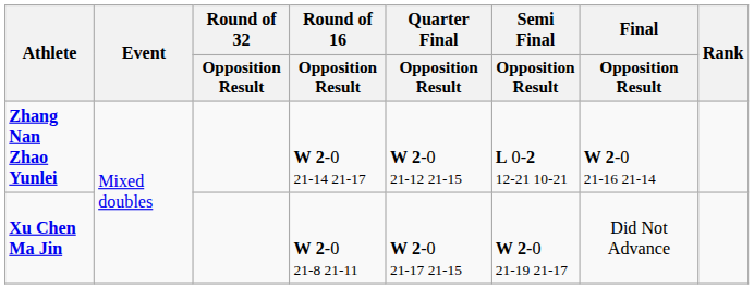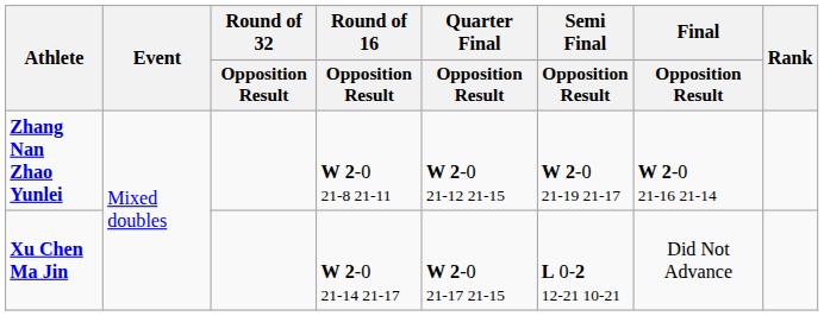 <table class="wikitable" style="font-size:90%">
 <tr>
 <th rowspan=2>Athlete</th>
 <th rowspan=2>Event</th>
 <th>Round of 32</th>
 <th>Round of 16</th>
 <th>Quarter Final</th>
 <th>Semi Final</th>
 <th>Final</th>
 <th rowspan=2>Rank</th>
 </tr>
 <tr style="font-size:95%">
 <th>Opposition<br>Result</th>
 <th>Opposition<br>Result</th>
 <th>Opposition<br>Result</th>
 <th>Opposition<br>Result</th>
 <th>Opposition<br>Result</th>
 </tr>
 <tr>
 <td><strong><a href='#'>Zhang Nan</a><br><a href='#'>Zhao Yunlei</a></strong></td>
 <td rowspan=2><a href='#'>Mixed doubles</a></td>
 <td></td>
-<td><br><br><strong>W</strong> <strong>2</strong>-0<br><small>21-14 21-17</small></td>
+<td><br><br><strong>W</strong> <strong>2</strong>-0<br><small>21-8 21-11</small></td>
 <td><br><br><strong>W</strong> <strong>2</strong>-0<br><small>21-12 21-15</small></td>
-<td><br><br><strong>L</strong> 0-<strong>2</strong><br><small>12-21 10-21</small></td>
+<td><br><br><strong>W</strong> <strong>2</strong>-0<br><small>21-19 21-17</small></td>
 <td><br><br><strong>W</strong> <strong>2</strong>-0<br><small>21-16 21-14</small></td>
 <td align=center></td>
 </tr>
 <tr>
 <td><strong><a href='#'>Xu Chen</a><br><a href='#'>Ma Jin</a></strong></td>
 <td></td>
-<td><br><br><strong>W</strong> <strong>2</strong>-0<br><small>21-8 21-11</small></td>
+<td><br><br><strong>W</strong> <strong>2</strong>-0<br><small>21-14 21-17</small></td>
 <td><br><br><strong>W</strong> <strong>2</strong>-0<br><small>21-17 21-15</small></td>
-<td><br><br><strong>W</strong> <strong>2</strong>-0<br><small>21-19 21-17</small></td>
+<td><br><br><strong>L</strong> 0-<strong>2</strong><br><small>12-21 10-21</small></td>
 <td style="text-align:center;">Did Not Advance</td>
 <td align=center></td>
 </tr>
 </table>
